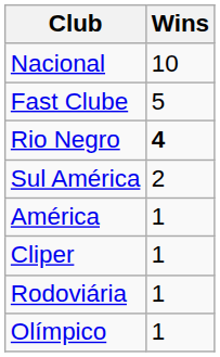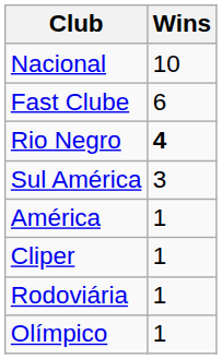 <table class="wikitable sortable"">
 <tr>
 <th>Club</th>
 <th>Wins</th>
 </tr>
 <tr>
 <td><a href='#'>Nacional</a></td>
 <td>10</td>
 </tr>
 <tr !bgcolor="#ff0" |align="center">
 <td><a href='#'>Fast Clube</a></td>
-<td>5</td>
+<td>6</td>
 </tr>
 <tr !bgcolor="#ff0" |align="center">
 <td><a href='#'>Rio Negro</a></td>
 <td><strong>4</strong></td>
 </tr>
 <tr>
 <td><a href='#'>Sul América</a></td>
-<td>2</td>
+<td>3</td>
 </tr>
 <tr !bgcolor="#ff0" |align="center">
 <td><a href='#'>América</a></td>
 <td>1</td>
 </tr>
 <tr>
 <td><a href='#'>Cliper</a></td>
 <td>1</td>
 </tr>
 <tr>
 <td><a href='#'>Rodoviária</a></td>
 <td>1</td>
 </tr>
 <tr>
 <td><a href='#'>Olímpico</a></td>
 <td>1</td>
 </tr>
 </table>
